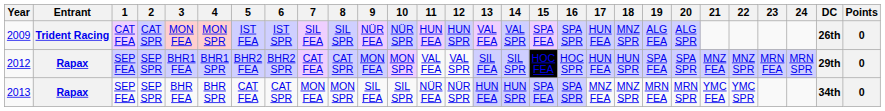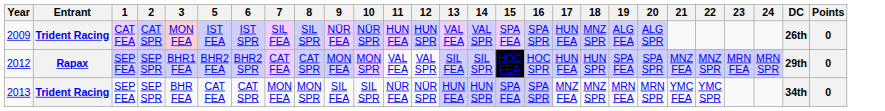 <table class="wikitable" style="text-align:center; font-size:85%">
 <tr>
 <th>Year</th>
 <th>Entrant</th>
 <th>1</th>
 <th>2</th>
 <th>3</th>
-<th>4</th>
 <th>5</th>
 <th>6</th>
 <th>7</th>
 <th>8</th>
 <th>9</th>
 <th>10</th>
 <th>11</th>
 <th>12</th>
 <th>13</th>
 <th>14</th>
 <th>15</th>
 <th>16</th>
 <th>17</th>
 <th>18</th>
 <th>19</th>
 <th>20</th>
 <th>21</th>
 <th>22</th>
 <th>23</th>
 <th>24</th>
 <th>DC</th>
 <th>Points</th>
 </tr>
 <tr>
 <td><a href='#'>2009</a></td>
 <th nowrap><a href='#'>Trident Racing</a></th>
 <td style="background:#EFCFFF;"><a href='#'>CAT<br>FEA</a><br></td>
 <td style="background:#cfcfff;"><a href='#'>CAT<br>SPR</a><br></td>
 <td style="background:#FFCFCF;"><a href='#'>MON<br>FEA</a><br></td>
-<td style="background:#FFCFCF;"><a href='#'>MON<br>SPR</a><br></td>
 <td style="background:#cfcfff;"><a href='#'>IST<br>FEA</a><br></td>
 <td style="background:#cfcfff;"><a href='#'>IST<br>SPR</a><br></td>
 <td style="background:#EFCFFF;"><a href='#'>SIL<br>FEA</a><br></td>
 <td style="background:#cfcfff;"><a href='#'>SIL<br>SPR</a><br></td>
 <td style="background:#EFCFFF;"><a href='#'>NÜR<br>FEA</a><br></td>
 <td style="background:#cfcfff;"><a href='#'>NÜR<br>SPR</a><br></td>
 <td style="background:#EFCFFF;"><a href='#'>HUN<br>FEA</a><br></td>
 <td style="background:#cfcfff;"><a href='#'>HUN<br>SPR</a><br></td>
 <td style="background:#EFCFFF;"><a href='#'>VAL<br>FEA</a><br></td>
 <td style="background:#cfcfff;"><a href='#'>VAL<br>SPR</a><br></td>
 <td style="background:#EFCFFF;"><a href='#'>SPA<br>FEA</a><br></td>
 <td style="background:#cfcfff;"><a href='#'>SPA<br>SPR</a><br></td>
 <td style="background:#cfcfff;"><a href='#'>HUN<br>FEA</a><br></td>
 <td style="background:#cfcfff;"><a href='#'>MNZ<br>SPR</a><br></td>
 <td style="background:#cfcfff;"><a href='#'>ALG<br>FEA</a><br></td>
 <td style="background:#cfcfff;"><a href='#'>ALG<br>SPR</a><br></td>
 <td></td>
 <td></td>
 <td></td>
 <td></td>
 <th>26th</th>
 <th>0</th>
 </tr>
 <tr>
 <td><a href='#'>2012</a></td>
 <th nowrap><a href='#'>Rapax</a></th>
 <td style="background:#cfcfff;"><a href='#'>SEP<br>FEA</a><br></td>
 <td style="background:#cfcfff;"><a href='#'>SEP<br>SPR</a><br></td>
 <td style="background:#cfcfff;"><a href='#'>BHR1<br>FEA</a><br></td>
-<td style="background:#cfcfff;"><a href='#'>BHR1<br>SPR</a><br></td>
 <td style="background:#cfcfff;"><a href='#'>BHR2<br>FEA</a><br></td>
 <td style="background:#cfcfff;"><a href='#'>BHR2<br>SPR</a><br></td>
 <td style="background:#efcfff;"><a href='#'>CAT<br>FEA</a><br></td>
 <td style="background:#cfcfff;"><a href='#'>CAT<br>SPR</a><br></td>
 <td style="background:#cfcfff;"><a href='#'>MON<br>FEA</a><br></td>
 <td style="background:#efcfff;"><a href='#'>MON<br>SPR</a><br></td>
 <td><a href='#'>VAL<br>FEA</a></td>
 <td><a href='#'>VAL<br>SPR</a></td>
 <td style="background:#cfcfff;"><a href='#'>SIL<br>FEA</a><br></td>
 <td style="background:#cfcfff;"><a href='#'>SIL<br>SPR</a><br></td>
 <td style="background:#000000; color:white"><a href='#'><span>HOC<br>FEA</span></a><br></td>
 <td style="background:#cfcfff;"><a href='#'>HOC<br>SPR</a><br></td>
 <td style="background:#cfcfff;"><a href='#'>HUN<br>FEA</a><br></td>
 <td style="background:#cfcfff;"><a href='#'>HUN<br>SPR</a><br></td>
 <td style="background:#cfcfff;"><a href='#'>SPA<br>FEA</a><br></td>
 <td style="background:#cfcfff;"><a href='#'>SPA<br>SPR</a><br></td>
 <td style="background:#cfcfff;"><a href='#'>MNZ<br>FEA</a><br></td>
 <td style="background:#cfcfff;"><a href='#'>MNZ<br>SPR</a><br></td>
 <td style="background:#cfcfff;"><a href='#'>MRN<br>FEA</a><br></td>
 <td style="background:#cfcfff;"><a href='#'>MRN<br>SPR</a><br></td>
 <th>29th</th>
 <th>0</th>
 </tr>
 <tr>
 <td><a href='#'>2013</a></td>
-<th nowrap><a href='#'>Rapax</a></th>
+<th nowrap><a href='#'>Trident Racing</a></th>
 <td><a href='#'>SEP<br>FEA</a></td>
 <td><a href='#'>SEP<br>SPR</a></td>
 <td><a href='#'>BHR<br>FEA</a></td>
-<td><a href='#'>BHR<br>SPR</a></td>
 <td><a href='#'>CAT<br>FEA</a></td>
 <td><a href='#'>CAT<br>SPR</a></td>
 <td><a href='#'>MON<br>FEA</a></td>
 <td><a href='#'>MON<br>SPR</a></td>
 <td><a href='#'>SIL<br>FEA</a></td>
 <td><a href='#'>SIL<br>SPR</a></td>
 <td><a href='#'>NÜR<br>FEA</a></td>
 <td><a href='#'>NÜR<br>SPR</a></td>
 <td style="background:#CFCFFF;"><a href='#'>HUN<br>FEA</a><br></td>
 <td style="background:#CFCFFF;"><a href='#'>HUN<br>SPR</a><br></td>
 <td style="background:#CFCFFF;"><a href='#'>SPA<br>FEA</a><br></td>
 <td style="background:#CFCFFF;"><a href='#'>SPA<br>SPR</a><br></td>
 <td><a href='#'>MNZ<br>FEA</a></td>
 <td><a href='#'>MNZ<br>SPR</a></td>
 <td><a href='#'>MRN<br>FEA</a></td>
 <td><a href='#'>MRN<br>SPR</a></td>
 <td><a href='#'>YMC<br>FEA</a></td>
 <td><a href='#'>YMC<br>SPR</a></td>
 <td></td>
 <td></td>
 <th>34th</th>
 <th>0</th>
 </tr>
 </table>
